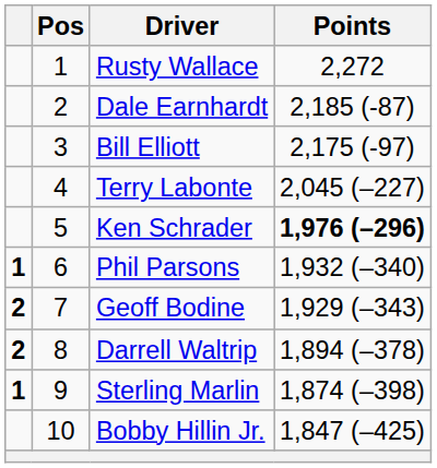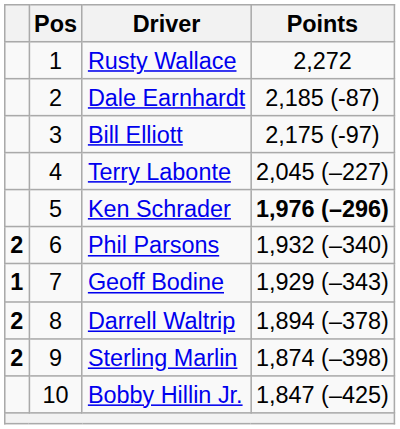 <table class="wikitable" style="font-size: 95%;">
 <tr>
 <th></th>
 <th>Pos</th>
 <th>Driver</th>
 <th>Points</th>
 </tr>
 <tr>
 <td align="left"></td>
 <td style="text-align:center;">1</td>
 <td><a href='#'>Rusty Wallace</a></td>
 <td style="text-align:center;">2,272</td>
 </tr>
 <tr>
 <td align="left"></td>
 <td style="text-align:center;">2</td>
 <td><a href='#'>Dale Earnhardt</a></td>
 <td style="text-align:center;">2,185 (-87)</td>
 </tr>
 <tr>
 <td align="left"></td>
 <td style="text-align:center;">3</td>
 <td><a href='#'>Bill Elliott</a></td>
 <td style="text-align:center;">2,175 (-97)</td>
 </tr>
 <tr>
 <td align="left"></td>
 <td style="text-align:center;">4</td>
 <td><a href='#'>Terry Labonte</a></td>
 <td style="text-align:center;">2,045 (–227)</td>
 </tr>
 <tr>
 <td align="left"></td>
 <td style="text-align:center;">5</td>
 <td><a href='#'>Ken Schrader</a></td>
 <td style="text-align:center;"><strong>1,976 (–296)</strong></td>
 </tr>
 <tr>
-<td align="left">  <strong>1</strong></td>
+<td align="left">  <strong>2</strong></td>
 <td style="text-align:center;">6</td>
 <td><a href='#'>Phil Parsons</a></td>
 <td style="text-align:center;">1,932 (–340)</td>
 </tr>
 <tr>
-<td align="left">  <strong>2</strong></td>
+<td align="left">  <strong>1</strong></td>
 <td style="text-align:center;">7</td>
 <td><a href='#'>Geoff Bodine</a></td>
 <td style="text-align:center;">1,929 (–343)</td>
 </tr>
 <tr>
 <td align="left">  <strong>2</strong></td>
 <td style="text-align:center;">8</td>
 <td><a href='#'>Darrell Waltrip</a></td>
 <td style="text-align:center;">1,894 (–378)</td>
 </tr>
 <tr>
-<td align="left">  <strong>1</strong></td>
+<td align="left">  <strong>2</strong></td>
 <td style="text-align:center;">9</td>
 <td><a href='#'>Sterling Marlin</a></td>
 <td style="text-align:center;">1,874 (–398)</td>
 </tr>
 <tr>
 <td align="left"></td>
 <td style="text-align:center;">10</td>
 <td><a href='#'>Bobby Hillin Jr.</a></td>
 <td style="text-align:center;">1,847 (–425)</td>
 </tr>
 <tr class="sortbottom">
 <th colspan="9"></th>
 </tr>
 </table>
